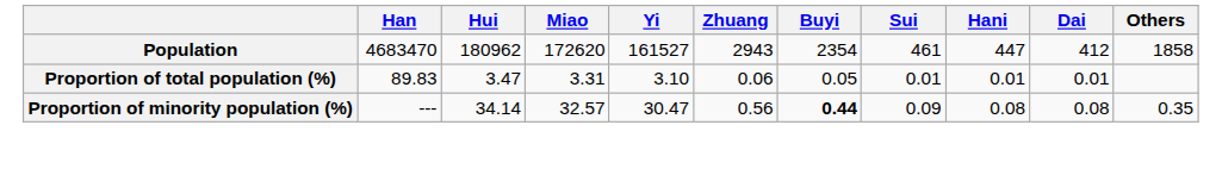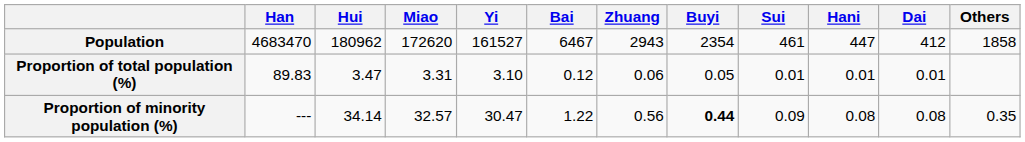 <table class="wikitable" style="margin: 1em auto 1em auto; font-size:smaller; text-align:right">
 <tr>
 <th></th>
 <th width="55"><a href='#'>Han</a></th>
 <th width="55"><a href='#'>Hui</a></th>
 <th width="55"><a href='#'>Miao</a></th>
 <th width="55"><a href='#'>Yi</a></th>
+<th width="55"><a href='#'>Bai</a></th>
 <th width="55"><a href='#'>Zhuang</a></th>
 <th width="55"><a href='#'>Buyi</a></th>
 <th width="55"><a href='#'>Sui</a></th>
 <th width="55"><a href='#'>Hani</a></th>
 <th width="55"><a href='#'>Dai</a></th>
 <th width="55">Others</th>
 </tr>
 <tr>
 <th>Population</th>
 <td>4683470</td>
 <td>180962</td>
 <td>172620</td>
 <td>161527</td>
+<td>6467</td>
 <td>2943</td>
 <td>2354</td>
 <td>461</td>
 <td>447</td>
 <td>412</td>
 <td>1858</td>
 </tr>
 <tr>
 <th>Proportion of total population (%)</th>
 <td>89.83</td>
 <td>3.47</td>
 <td>3.31</td>
 <td>3.10</td>
+<td>0.12</td>
 <td>0.06</td>
 <td>0.05</td>
 <td>0.01</td>
 <td>0.01</td>
 <td>0.01</td>
 <td></td>
 </tr>
 <tr>
 <th>Proportion of minority population (%)</th>
 <td>---</td>
 <td>34.14</td>
 <td>32.57</td>
 <td>30.47</td>
+<td>1.22</td>
 <td>0.56</td>
 <td><strong>0.44</strong></td>
 <td>0.09</td>
 <td>0.08</td>
 <td>0.08</td>
 <td>0.35</td>
 </tr>
 </table>
